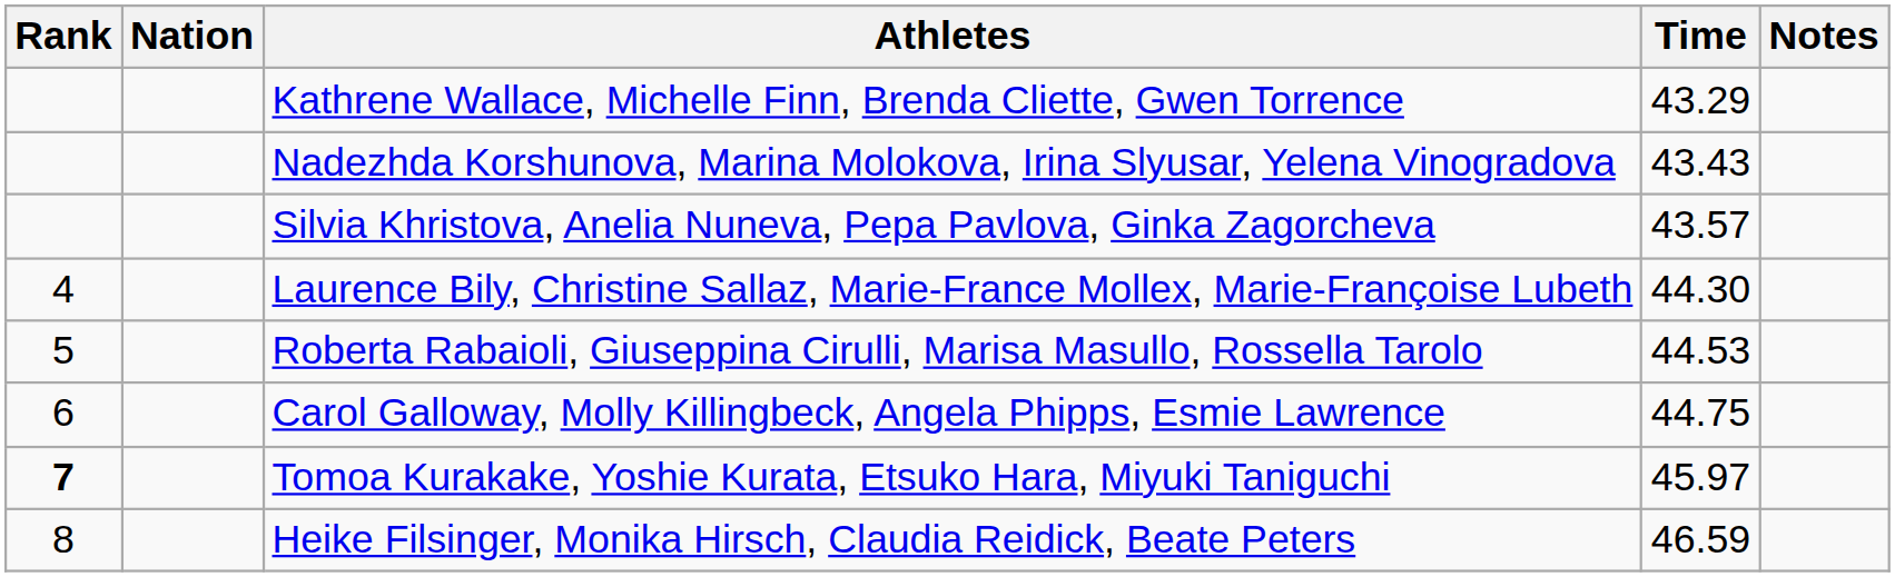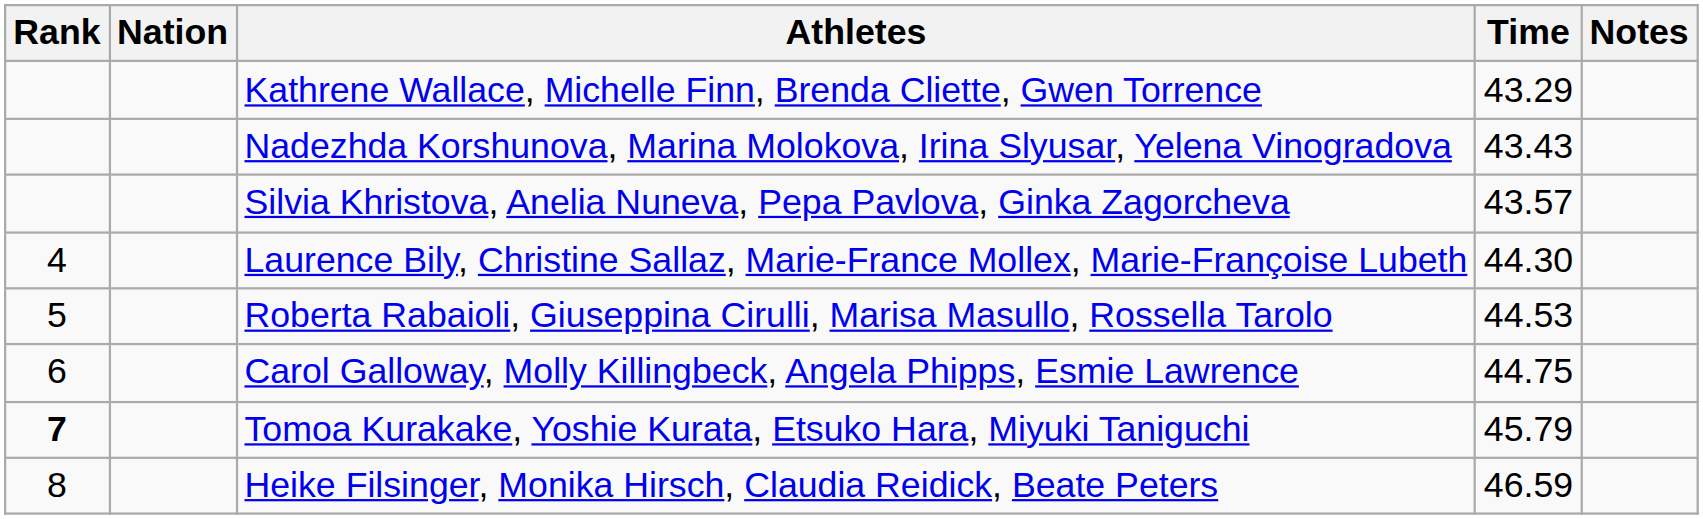 <table class="wikitable sortable" style="text-align:center">
 <tr>
 <th>Rank</th>
 <th>Nation</th>
 <th>Athletes</th>
 <th>Time</th>
 <th>Notes</th>
 </tr>
 <tr>
 <td></td>
 <td align=left></td>
 <td align=left><a href='#'>Kathrene Wallace</a>, <a href='#'>Michelle Finn</a>, <a href='#'>Brenda Cliette</a>, <a href='#'>Gwen Torrence</a></td>
 <td>43.29</td>
 <td></td>
 </tr>
 <tr>
 <td></td>
 <td align=left></td>
 <td align=left><a href='#'>Nadezhda Korshunova</a>, <a href='#'>Marina Molokova</a>, <a href='#'>Irina Slyusar</a>, <a href='#'>Yelena Vinogradova</a></td>
 <td>43.43</td>
 <td></td>
 </tr>
 <tr>
 <td></td>
 <td align=left></td>
 <td align=left><a href='#'>Silvia Khristova</a>, <a href='#'>Anelia Nuneva</a>, <a href='#'>Pepa Pavlova</a>, <a href='#'>Ginka Zagorcheva</a></td>
 <td>43.57</td>
 <td></td>
 </tr>
 <tr>
 <td>4</td>
 <td align=left></td>
 <td align=left><a href='#'>Laurence Bily</a>, <a href='#'>Christine Sallaz</a>, <a href='#'>Marie-France Mollex</a>, <a href='#'>Marie-Françoise Lubeth</a></td>
 <td>44.30</td>
 <td></td>
 </tr>
 <tr>
 <td>5</td>
 <td align=left></td>
 <td align=left><a href='#'>Roberta Rabaioli</a>, <a href='#'>Giuseppina Cirulli</a>, <a href='#'>Marisa Masullo</a>, <a href='#'>Rossella Tarolo</a></td>
 <td>44.53</td>
 <td></td>
 </tr>
 <tr>
 <td>6</td>
 <td align=left></td>
 <td align=left><a href='#'>Carol Galloway</a>, <a href='#'>Molly Killingbeck</a>, <a href='#'>Angela Phipps</a>, <a href='#'>Esmie Lawrence</a></td>
 <td>44.75</td>
 <td></td>
 </tr>
 <tr>
 <td><strong>7</strong></td>
 <td align=left></td>
 <td align=left><a href='#'>Tomoa Kurakake</a>, <a href='#'>Yoshie Kurata</a>, <a href='#'>Etsuko Hara</a>, <a href='#'>Miyuki Taniguchi</a></td>
-<td>45.97</td>
+<td>45.79</td>
 <td></td>
 </tr>
 <tr>
 <td>8</td>
 <td align=left></td>
 <td align=left><a href='#'>Heike Filsinger</a>, <a href='#'>Monika Hirsch</a>, <a href='#'>Claudia Reidick</a>, <a href='#'>Beate Peters</a></td>
 <td>46.59</td>
 <td></td>
 </tr>
 </table>
